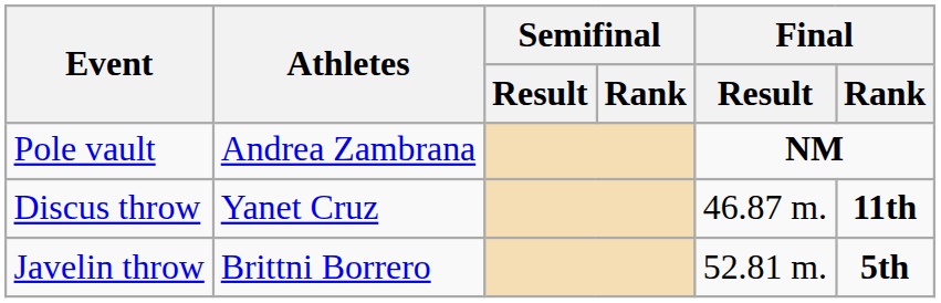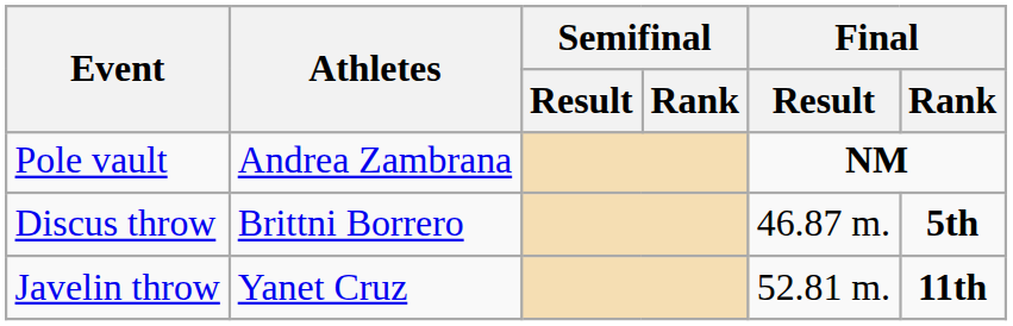 <table class="wikitable" border="1" style="font-size:90%">
 <tr>
 <th rowspan=2>Event</th>
 <th rowspan=2>Athletes</th>
 <th colspan=2>Semifinal</th>
 <th colspan=2>Final</th>
 </tr>
 <tr>
 <th>Result</th>
 <th>Rank</th>
 <th>Result</th>
 <th>Rank</th>
 </tr>
 <tr>
 <td><a href='#'>Pole vault</a></td>
 <td><a href='#'>Andrea Zambrana</a></td>
 <td align=center colspan=2 bgcolor=wheat></td>
 <td align=center colspan=2><strong>NM</strong></td>
 </tr>
 <tr>
 <td><a href='#'>Discus throw</a></td>
-<td><a href='#'>Yanet Cruz</a></td>
+<td><a href='#'>Brittni Borrero</a></td>
 <td align=center colspan=2 bgcolor=wheat></td>
 <td align=center>46.87 m.</td>
-<td align=center><strong>11th</strong></td>
+<td align=center><strong>5th</strong></td>
 </tr>
 <tr>
 <td><a href='#'>Javelin throw</a></td>
-<td><a href='#'>Brittni Borrero</a></td>
+<td><a href='#'>Yanet Cruz</a></td>
 <td align=center colspan=2 bgcolor=wheat></td>
 <td align=center>52.81 m.</td>
-<td align=center><strong>5th</strong></td>
+<td align=center><strong>11th</strong></td>
 </tr>
 </table>
